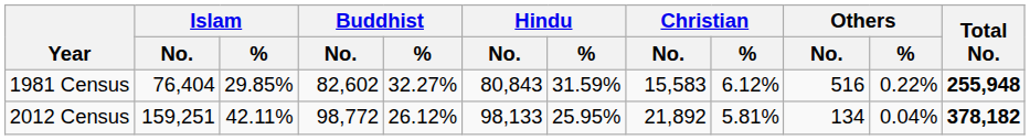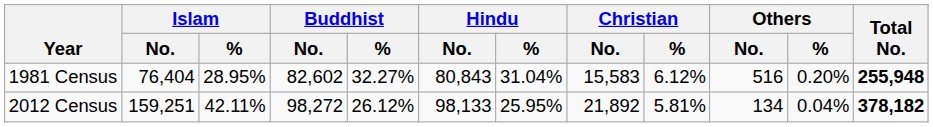 <table class="wikitable" border="1" style="text-align:right;">
 <tr>
 <th style="vertical-align:bottom;" rowspan=2>Year</th>
 <th style="vertical-align:bottom;" colspan=2><a href='#'>Islam</a></th>
 <th style="vertical-align:bottom;" colspan=2><a href='#'>Buddhist</a></th>
 <th style="vertical-align:bottom;" colspan=2><a href='#'>Hindu</a></th>
 <th style="vertical-align:bottom;" colspan=2><a href='#'>Christian</a></th>
 <th style="vertical-align:bottom;" colspan=2>Others</th>
 <th style="vertical-align:bottom;" rowspan=2><strong>Total</strong><br><strong>No.</strong></th>
 </tr>
 <tr>
 <th style="width:60px;">No.</th>
 <th style="width:50px;">%</th>
 <th style="width:60px;">No.</th>
 <th style="width:50px;">%</th>
 <th style="width:60px;">No.</th>
 <th style="width:50px;">%</th>
 <th style="width:60px;">No.</th>
 <th style="width:50px;">%</th>
 <th style="width:60px;">No.</th>
 <th style="width:50px;">%</th>
 </tr>
 <tr>
 <td align=left>1981 Census</td>
 <td>76,404</td>
-<td>29.85%</td>
+<td>28.95%</td>
 <td>82,602</td>
 <td>32.27%</td>
 <td>80,843</td>
-<td>31.59%</td>
+<td>31.04%</td>
 <td>15,583</td>
 <td>6.12%</td>
 <td>516</td>
-<td>0.22%</td>
+<td>0.20%</td>
 <td><strong>255,948</strong></td>
 </tr>
 <tr>
 <td align=left>2012 Census</td>
 <td>159,251</td>
 <td>42.11%</td>
-<td>98,772</td>
+<td>98,272</td>
 <td>26.12%</td>
 <td>98,133</td>
 <td>25.95%</td>
 <td>21,892</td>
 <td>5.81%</td>
 <td>134</td>
 <td>0.04%</td>
 <td><strong>378,182</strong></td>
 </tr>
 </table>
